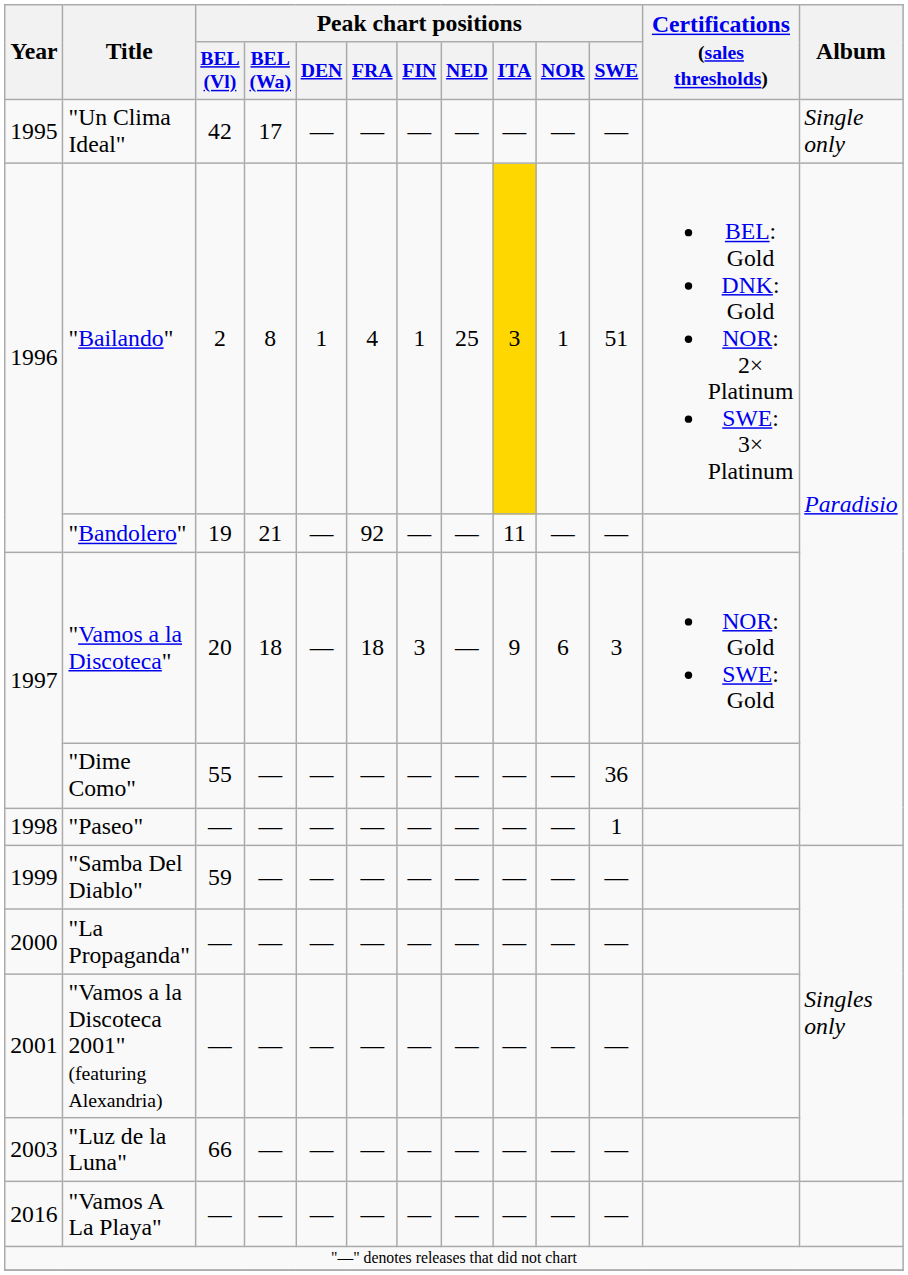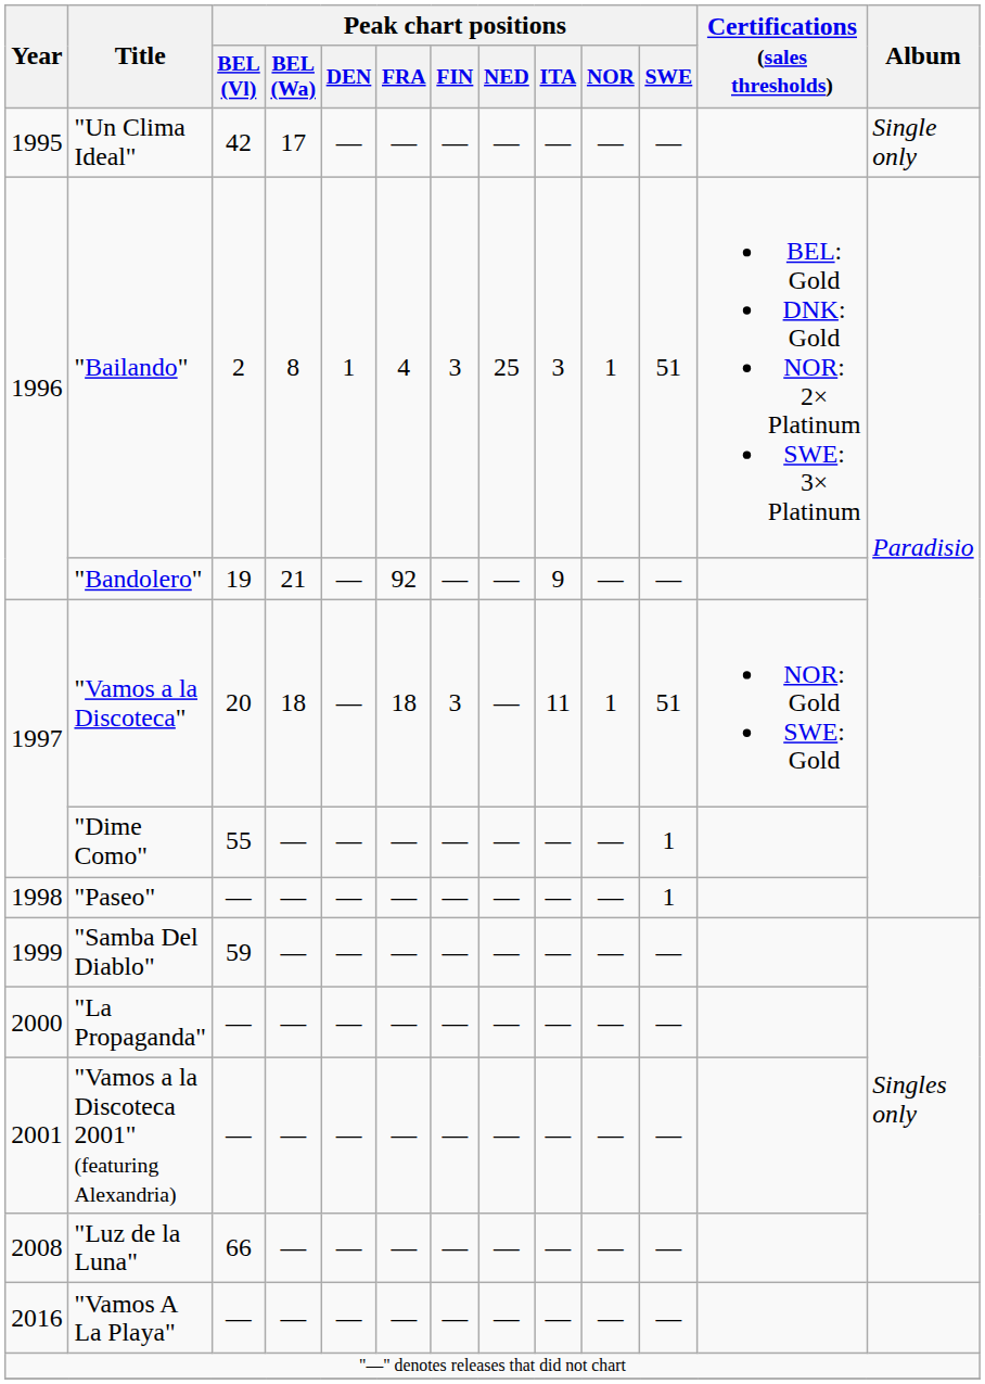 <table class="wikitable" style="text-align:center;">
 <tr>
 <th rowspan="2">Year</th>
 <th rowspan="2">Title</th>
 <th colspan="9">Peak chart positions</th>
 <th rowspan="2"><a href='#'>Certifications</a><br><small>(<a href='#'>sales thresholds</a>)</small></th>
 <th rowspan="2">Album</th>
 </tr>
 <tr style="font-size:smaller;">
 <th width="35"><a href='#'>BEL<br>(Vl)</a><br></th>
 <th width="35"><a href='#'>BEL<br>(Wa)</a><br></th>
 <th width="35"><a href='#'>DEN</a><br></th>
 <th width="35"><a href='#'>FRA</a><br></th>
 <th width="35"><a href='#'>FIN</a><br></th>
 <th width="35"><a href='#'>NED</a><br></th>
 <th width="35"><a href='#'>ITA</a><br></th>
 <th width="35"><a href='#'>NOR</a><br></th>
 <th width="35"><a href='#'>SWE</a><br></th>
 </tr>
 <tr>
 <td>1995</td>
 <td align="left">"Un Clima Ideal"</td>
 <td>42</td>
 <td>17</td>
 <td>—</td>
 <td>—</td>
 <td>—</td>
 <td>—</td>
 <td>—</td>
 <td>—</td>
 <td>—</td>
 <td></td>
 <td align="left"><em>Single only</em></td>
 </tr>
 <tr>
 <td rowspan="2">1996</td>
 <td align="left">"<a href='#'>Bailando</a>"</td>
 <td>2</td>
 <td>8</td>
 <td>1</td>
 <td>4</td>
-<td>1</td>
+<td>3</td>
 <td>25</td>
-<td style="background: gold;">3</td>
+<td>3</td>
 <td>1</td>
 <td>51</td>
 <td><br><ul><li><a href='#'>BEL</a>: Gold</li><li><a href='#'>DNK</a>: Gold</li><li><a href='#'>NOR</a>: 2× Platinum</li><li><a href='#'>SWE</a>: 3× Platinum</li></ul></td>
 <td align="left" rowspan="5"><em><a href='#'>Paradisio</a></em></td>
 </tr>
 <tr>
 <td align="left">"<a href='#'>Bandolero</a>"</td>
 <td>19</td>
 <td>21</td>
 <td>—</td>
 <td>92</td>
 <td>—</td>
 <td>—</td>
-<td>11</td>
+<td>9</td>
 <td>—</td>
 <td>—</td>
 <td></td>
 </tr>
 <tr>
 <td rowspan="2">1997</td>
 <td align="left">"<a href='#'>Vamos a la Discoteca</a>"</td>
 <td>20</td>
 <td>18</td>
 <td>—</td>
 <td>18</td>
 <td>3</td>
 <td>—</td>
-<td>9</td>
-<td>6</td>
-<td>3</td>
+<td>11</td>
+<td>1</td>
+<td>51</td>
 <td><br><ul><li><a href='#'>NOR</a>: Gold</li><li><a href='#'>SWE</a>: Gold</li></ul></td>
 </tr>
 <tr>
 <td align="left">"Dime Como"</td>
 <td>55</td>
 <td>—</td>
 <td>—</td>
 <td>—</td>
 <td>—</td>
 <td>—</td>
 <td>—</td>
 <td>—</td>
-<td>36</td>
+<td>1</td>
 <td></td>
 </tr>
 <tr>
 <td>1998</td>
 <td align="left">"Paseo"</td>
 <td>—</td>
 <td>—</td>
 <td>—</td>
 <td>—</td>
 <td>—</td>
 <td>—</td>
 <td>—</td>
 <td>—</td>
 <td>1</td>
 <td></td>
 </tr>
 <tr>
 <td>1999</td>
 <td align="left">"Samba Del Diablo"</td>
 <td>59</td>
 <td>—</td>
 <td>—</td>
 <td>—</td>
 <td>—</td>
 <td>—</td>
 <td>—</td>
 <td>—</td>
 <td>—</td>
 <td></td>
 <td align="left" rowspan="4"><em>Singles only</em></td>
 </tr>
 <tr>
 <td>2000</td>
 <td align="left">"La Propaganda"</td>
 <td>—</td>
 <td>—</td>
 <td>—</td>
 <td>—</td>
 <td>—</td>
 <td>—</td>
 <td>—</td>
 <td>—</td>
 <td>—</td>
 <td></td>
 </tr>
 <tr>
 <td>2001</td>
 <td align="left">"Vamos a la Discoteca 2001" <small>(featuring Alexandria)</small></td>
 <td>—</td>
 <td>—</td>
 <td>—</td>
 <td>—</td>
 <td>—</td>
 <td>—</td>
 <td>—</td>
 <td>—</td>
 <td>—</td>
 <td></td>
 </tr>
 <tr>
-<td>2003</td>
+<td>2008</td>
 <td align="left">"Luz de la Luna"</td>
 <td>66</td>
 <td>—</td>
 <td>—</td>
 <td>—</td>
 <td>—</td>
 <td>—</td>
 <td>—</td>
 <td>—</td>
 <td>—</td>
 <td></td>
 </tr>
 <tr>
 <td>2016</td>
 <td align="left">"Vamos A La Playa"</td>
 <td>—</td>
 <td>—</td>
 <td>—</td>
 <td>—</td>
 <td>—</td>
 <td>—</td>
 <td>—</td>
 <td>—</td>
 <td>—</td>
 <td></td>
 <td></td>
 </tr>
 <tr>
 <td colspan="15" style="font-size:8pt">"—" denotes releases that did not chart</td>
 </tr>
 <tr>
 </tr>
 </table>
